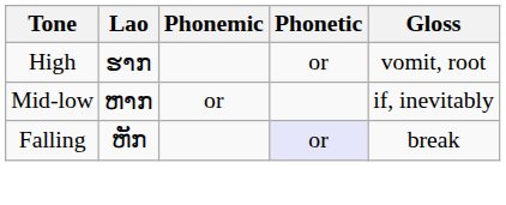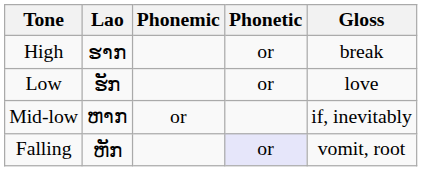 <table class="wikitable" style="text-align:center">
 <tr>
 <th>Tone</th>
 <th>Lao</th>
 <th>Phonemic</th>
 <th>Phonetic</th>
 <th>Gloss</th>
 </tr>
 <tr>
 <td>High</td>
 <td>ຮາກ</td>
 <td></td>
 <td> or </td>
-<td>vomit, root</td>
+<td>break</td>
+</tr>
+<tr>
+<td>Low</td>
+<td>ຮັກ</td>
+<td></td>
+<td> or </td>
+<td>love</td>
 </tr>
 <tr>
 <td>Mid-low</td>
 <td>ຫາກ</td>
 <td> or </td>
 <td></td>
 <td>if, inevitably</td>
 </tr>
 <tr>
 <td>Falling</td>
 <td>ຫັກ</td>
 <td></td>
 <td style="background: lavender;"> or </td>
-<td>break</td>
+<td>vomit, root</td>
 </tr>
 </table>
